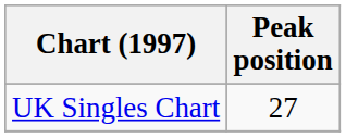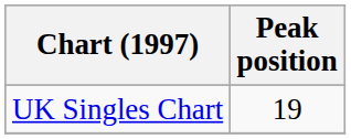 <table class="wikitable">
 <tr>
 <th>Chart (1997)</th>
 <th>Peak<br>position</th>
 </tr>
 <tr>
 <td><a href='#'>UK Singles Chart</a></td>
-<td align=center>27</td>
+<td align=center>19</td>
 </tr>
 <tr>
 </tr>
 </table>
